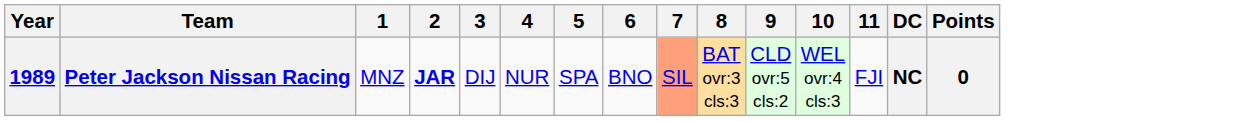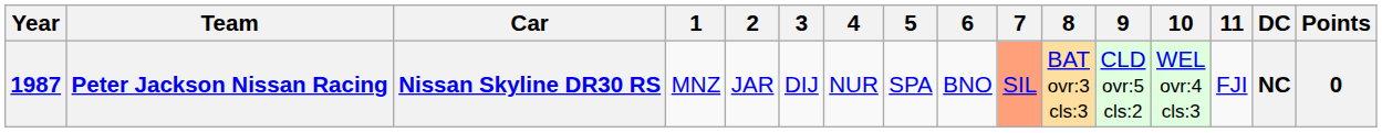 <table class="wikitable" style="text-align:center; font-size:95%">
 <tr>
 <th>Year</th>
 <th>Team</th>
+<th>Car</th>
 <th>1</th>
 <th>2</th>
 <th>3</th>
 <th>4</th>
 <th>5</th>
 <th>6</th>
 <th>7</th>
 <th>8</th>
 <th>9</th>
 <th>10</th>
 <th>11</th>
 <th>DC</th>
 <th>Points</th>
 </tr>
 <tr>
-<th><a href='#'>1989</a></th>
+<th><a href='#'>1987</a></th>
 <th> <a href='#'>Peter Jackson Nissan Racing</a></th>
+<th><a href='#'>Nissan Skyline DR30 RS</a></th>
 <td><a href='#'>MNZ</a></td>
-<td><strong><a href='#'>JAR</a></strong></td>
+<td><a href='#'>JAR</a></td>
 <td><a href='#'>DIJ</a></td>
 <td><a href='#'>NUR</a></td>
 <td><a href='#'>SPA</a></td>
 <td><a href='#'>BNO</a></td>
 <td style="background: lightsalmon;"><a href='#'>SIL</a></td>
 <td style="background:#ffdf9f;"><a href='#'>BAT</a><br><small>ovr:3<br>cls:3</small></td>
 <td style="background:#dfffdf;"><a href='#'>CLD</a><br><small>ovr:5<br>cls:2</small></td>
 <td style="background:#dfffdf;"><a href='#'>WEL</a><br><small>ovr:4<br>cls:3</small></td>
 <td><a href='#'>FJI</a></td>
 <th>NC</th>
 <th>0</th>
 </tr>
 </table>
